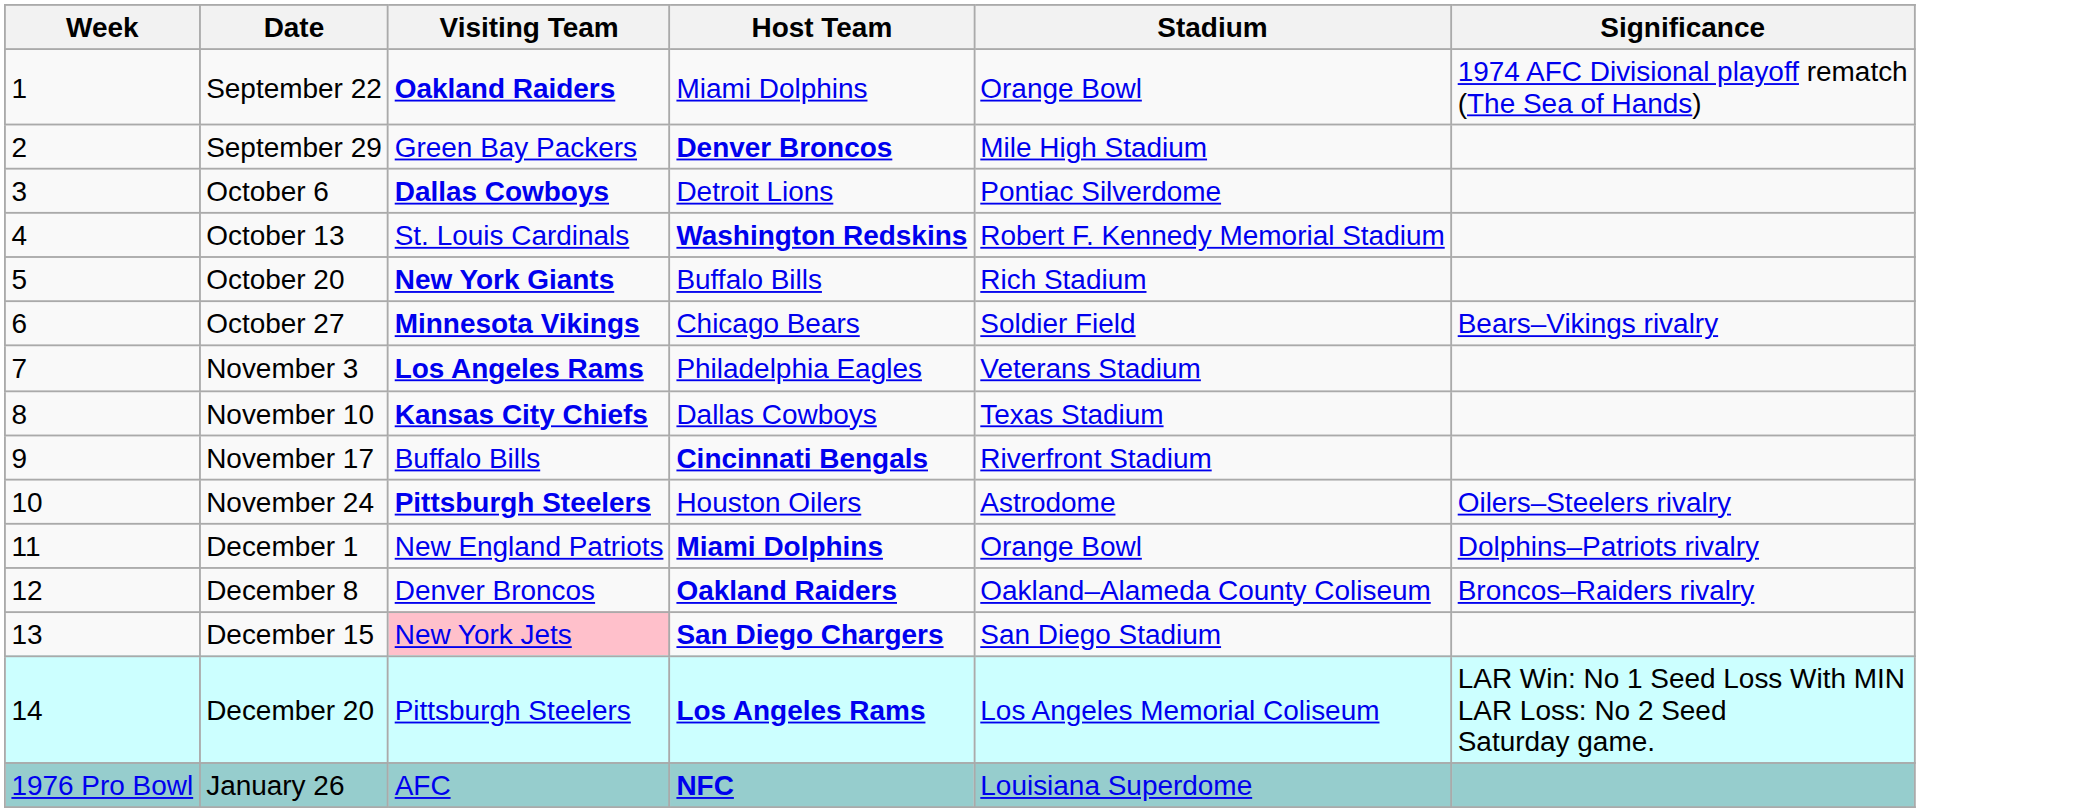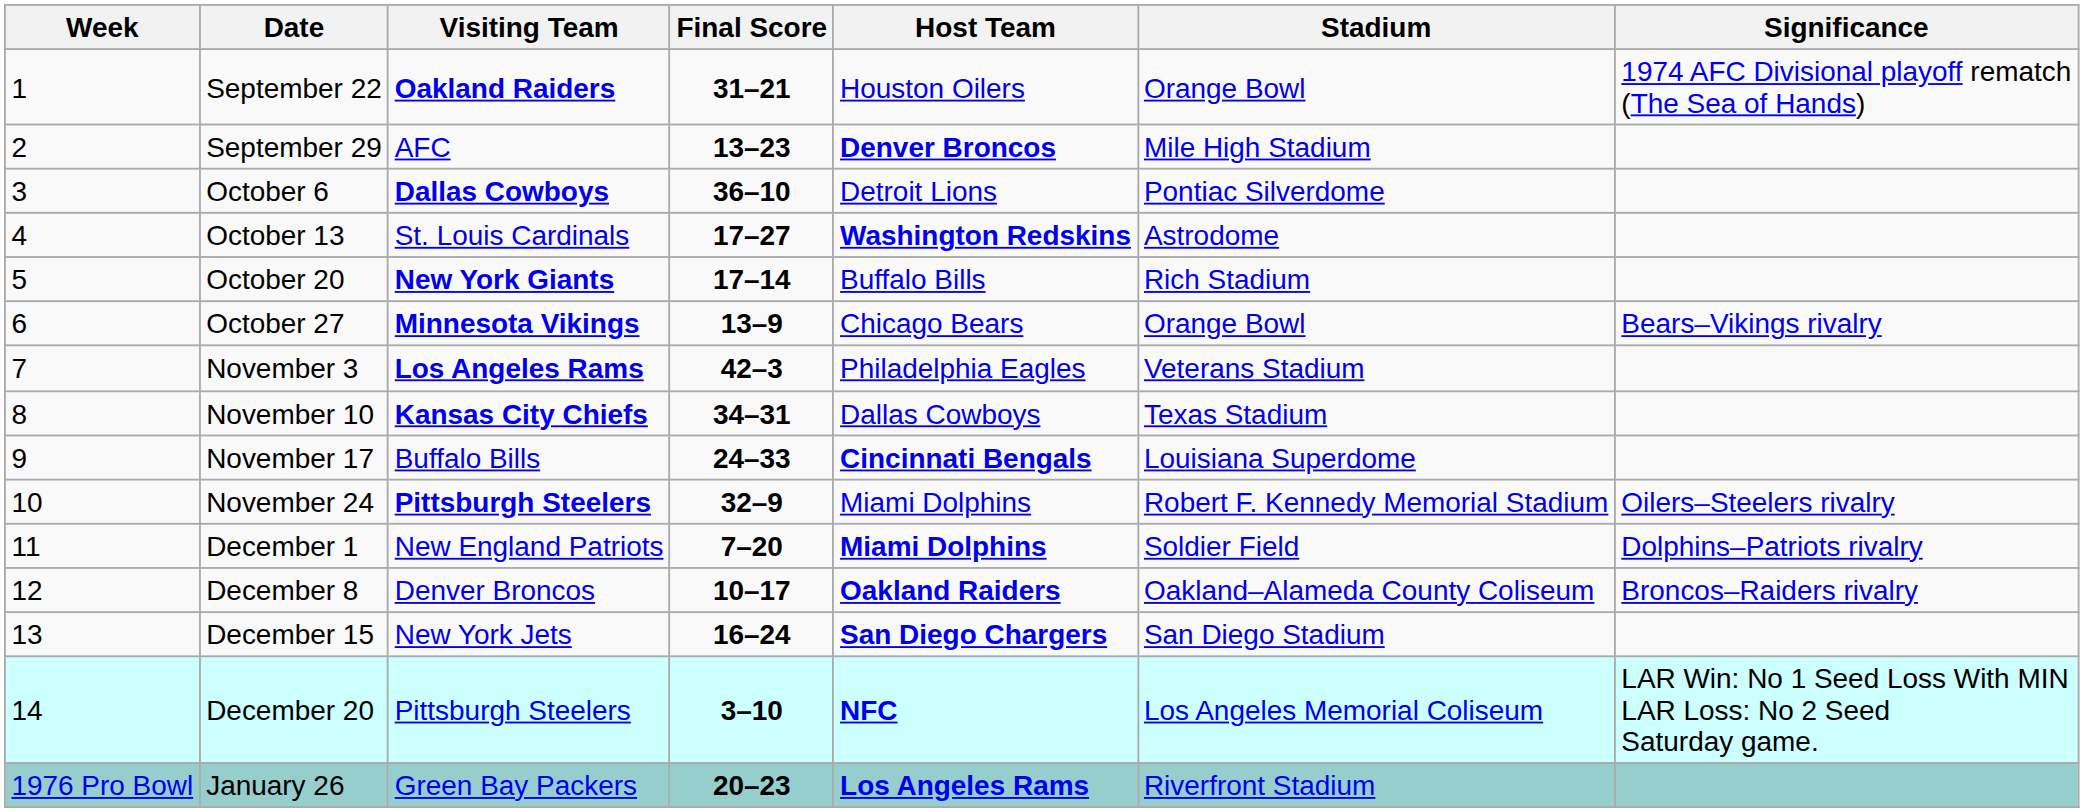 <table class="wikitable" style="font-size: 95%;">
 <tr>
 <th>Week</th>
 <th>Date</th>
 <th>Visiting Team</th>
+<th>Final Score</th>
 <th>Host Team</th>
 <th>Stadium</th>
 <th>Significance</th>
 </tr>
 <tr>
 <td>1</td>
 <td>September 22</td>
 <td><strong><a href='#'>Oakland Raiders</a></strong></td>
-<td><a href='#'>Miami Dolphins</a></td>
+<td align="center"><strong>31–21</strong></td>
+<td><a href='#'>Houston Oilers</a></td>
 <td><a href='#'>Orange Bowl</a></td>
 <td><a href='#'>1974 AFC Divisional playoff</a> rematch<br>(<a href='#'>The Sea of Hands</a>)</td>
 </tr>
 <tr>
 <td>2</td>
 <td>September 29</td>
-<td><a href='#'>Green Bay Packers</a></td>
+<td><a href='#'>AFC</a></td>
+<td align="center"><strong>13–23</strong></td>
 <td><strong><a href='#'>Denver Broncos</a></strong></td>
 <td><a href='#'>Mile High Stadium</a></td>
 <td></td>
 </tr>
 <tr>
 <td>3</td>
 <td>October 6</td>
 <td><strong><a href='#'>Dallas Cowboys</a></strong></td>
+<td align="center"><strong>36–10</strong></td>
 <td><a href='#'>Detroit Lions</a></td>
 <td><a href='#'>Pontiac Silverdome</a></td>
 <td></td>
 </tr>
 <tr>
 <td>4</td>
 <td>October 13</td>
 <td><a href='#'>St. Louis Cardinals</a></td>
+<td align="center"><strong>17–27</strong></td>
 <td><strong><a href='#'>Washington Redskins</a></strong></td>
-<td><a href='#'>Robert F. Kennedy Memorial Stadium</a></td>
+<td><a href='#'>Astrodome</a></td>
 <td></td>
 </tr>
 <tr>
 <td>5</td>
 <td>October 20</td>
 <td><strong><a href='#'>New York Giants</a></strong></td>
+<td align="center"><strong>17–14</strong></td>
 <td><a href='#'>Buffalo Bills</a></td>
 <td><a href='#'>Rich Stadium</a></td>
 <td></td>
 </tr>
 <tr>
 <td>6</td>
 <td>October 27</td>
 <td><strong><a href='#'>Minnesota Vikings</a></strong></td>
+<td align="center"><strong>13–9</strong></td>
 <td><a href='#'>Chicago Bears</a></td>
-<td><a href='#'>Soldier Field</a></td>
+<td><a href='#'>Orange Bowl</a></td>
 <td><a href='#'>Bears–Vikings rivalry</a></td>
 </tr>
 <tr>
 <td>7</td>
 <td>November 3</td>
 <td><strong><a href='#'>Los Angeles Rams</a></strong></td>
+<td align="center"><strong>42–3</strong></td>
 <td><a href='#'>Philadelphia Eagles</a></td>
 <td><a href='#'>Veterans Stadium</a></td>
 <td></td>
 </tr>
 <tr>
 <td>8</td>
 <td>November 10</td>
 <td><strong><a href='#'>Kansas City Chiefs</a></strong></td>
+<td align="center"><strong>34–31</strong></td>
 <td><a href='#'>Dallas Cowboys</a></td>
 <td><a href='#'>Texas Stadium</a></td>
 <td></td>
 </tr>
 <tr>
 <td>9</td>
 <td>November 17</td>
 <td><a href='#'>Buffalo Bills</a></td>
+<td align="center"><strong>24–33</strong></td>
 <td><strong><a href='#'>Cincinnati Bengals</a></strong></td>
-<td><a href='#'>Riverfront Stadium</a></td>
+<td><a href='#'>Louisiana Superdome</a></td>
 <td></td>
 </tr>
 <tr>
 <td>10</td>
 <td>November 24</td>
 <td><strong><a href='#'>Pittsburgh Steelers</a></strong></td>
-<td><a href='#'>Houston Oilers</a></td>
-<td><a href='#'>Astrodome</a></td>
+<td align="center"><strong>32–9</strong></td>
+<td><a href='#'>Miami Dolphins</a></td>
+<td><a href='#'>Robert F. Kennedy Memorial Stadium</a></td>
 <td><a href='#'>Oilers–Steelers rivalry</a></td>
 </tr>
 <tr>
 <td>11</td>
 <td>December 1</td>
 <td><a href='#'>New England Patriots</a></td>
+<td align="center"><strong>7–20</strong></td>
 <td><strong><a href='#'>Miami Dolphins</a></strong></td>
-<td><a href='#'>Orange Bowl</a></td>
+<td><a href='#'>Soldier Field</a></td>
 <td><a href='#'>Dolphins–Patriots rivalry</a></td>
 </tr>
 <tr>
 <td>12</td>
 <td>December 8</td>
 <td><a href='#'>Denver Broncos</a></td>
+<td align="center"><strong>10–17</strong></td>
 <td><strong><a href='#'>Oakland Raiders</a></strong></td>
 <td><a href='#'>Oakland–Alameda County Coliseum</a></td>
 <td><a href='#'>Broncos–Raiders rivalry</a></td>
 </tr>
 <tr>
 <td>13</td>
 <td>December 15</td>
-<td style="background: pink;"><a href='#'>New York Jets</a></td>
+<td><a href='#'>New York Jets</a></td>
+<td align="center"><strong>16–24</strong></td>
 <td><strong><a href='#'>San Diego Chargers</a></strong></td>
 <td><a href='#'>San Diego Stadium</a></td>
 <td></td>
 </tr>
 <tr bgcolor="#CCFFFF">
 <td>14</td>
 <td>December 20</td>
 <td><a href='#'>Pittsburgh Steelers</a></td>
-<td><strong><a href='#'>Los Angeles Rams</a></strong></td>
+<td align="center"><strong>3–10</strong></td>
+<td><strong><a href='#'>NFC</a></strong></td>
 <td><a href='#'>Los Angeles Memorial Coliseum</a></td>
 <td>LAR Win: No 1 Seed Loss With MIN<br>LAR Loss: No 2 Seed<br>Saturday game.</td>
 </tr>
 <tr bgcolor="#96CDCD">
 <td><a href='#'>1976 Pro Bowl</a></td>
 <td>January 26</td>
-<td><a href='#'>AFC</a></td>
-<td><strong><a href='#'>NFC</a></strong></td>
-<td><a href='#'>Louisiana Superdome</a></td>
+<td><a href='#'>Green Bay Packers</a></td>
+<td align="center"><strong>20–23</strong></td>
+<td><strong><a href='#'>Los Angeles Rams</a></strong></td>
+<td><a href='#'>Riverfront Stadium</a></td>
 <td></td>
 </tr>
 </table>
